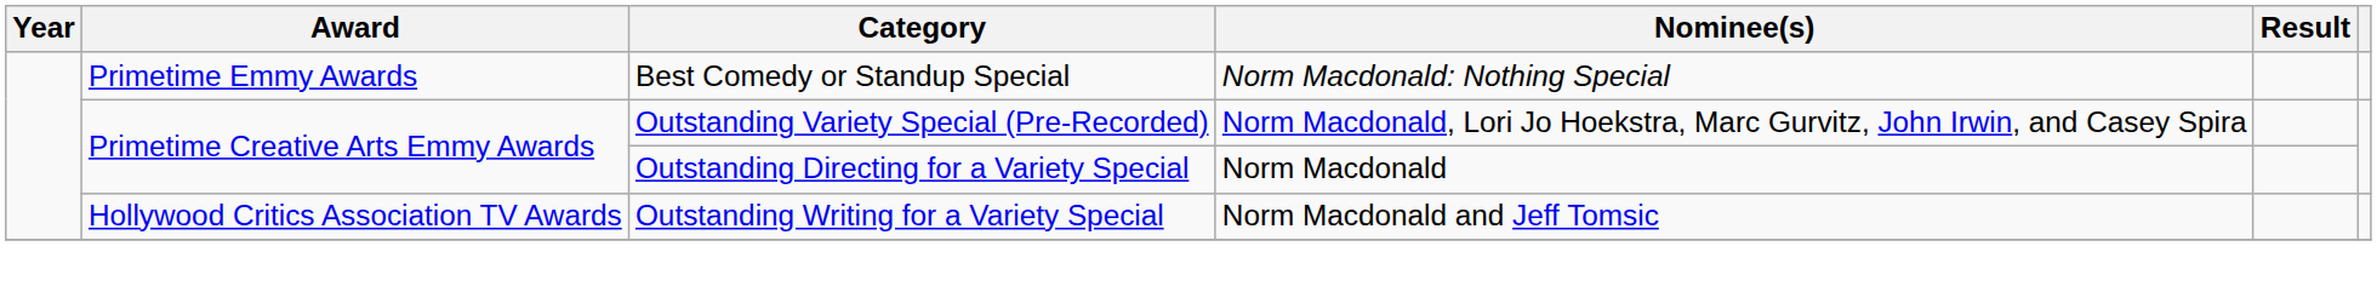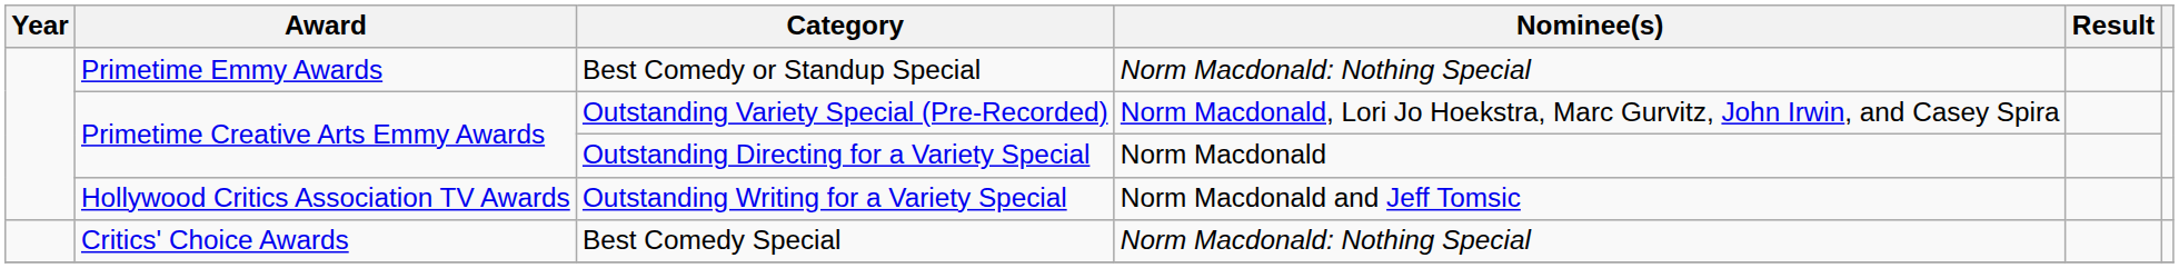 <table class="wikitable">
 <tr>
 <th>Year</th>
 <th>Award</th>
 <th>Category</th>
 <th>Nominee(s)</th>
 <th>Result</th>
 <th></th>
 </tr>
 <tr>
 <td rowspan="4"></td>
 <td><a href='#'>Primetime Emmy Awards</a></td>
 <td>Best Comedy or Standup Special</td>
 <td><em>Norm Macdonald: Nothing Special</em></td>
 <td></td>
 <td align="center"></td>
 </tr>
 <tr>
 <td rowspan="2"><a href='#'>Primetime Creative Arts Emmy Awards</a></td>
 <td><a href='#'>Outstanding Variety Special (Pre-Recorded)</a></td>
 <td><a href='#'>Norm Macdonald</a>, Lori Jo Hoekstra, Marc Gurvitz, <a href='#'>John Irwin</a>, and Casey Spira</td>
 <td></td>
 <td align="center" rowspan="2"></td>
 </tr>
 <tr>
 <td><a href='#'>Outstanding Directing for a Variety Special</a></td>
 <td>Norm Macdonald</td>
 <td></td>
 </tr>
 <tr>
 <td><a href='#'>Hollywood Critics Association TV Awards</a></td>
 <td><a href='#'>Outstanding Writing for a Variety Special</a></td>
 <td>Norm Macdonald and <a href='#'>Jeff Tomsic</a></td>
 <td></td>
 <td align="center"></td>
 </tr>
 <tr>
+<td></td>
+<td><a href='#'>Critics' Choice Awards</a></td>
+<td>Best Comedy Special</td>
+<td><em>Norm Macdonald: Nothing Special</em></td>
+<td></td>
+<td align="center"></td>
+</tr>
+<tr>
 </tr>
 </table>
